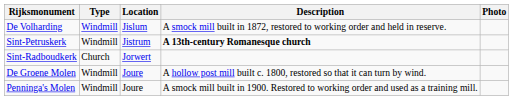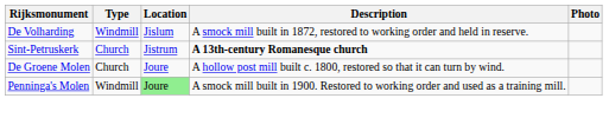 <table class="wikitable">
 <tr>
 <th>Rijksmonument</th>
 <th>Type</th>
 <th>Location</th>
 <th>Description</th>
 <th>Photo</th>
 </tr>
 <tr>
 <td><a href='#'>De Volharding</a><br></td>
 <td><a href='#'>Windmill</a></td>
 <td><a href='#'>Jislum</a></td>
 <td>A <a href='#'>smock mill</a> built in 1872, restored to working order and held in reserve.</td>
 <td></td>
 </tr>
 <tr>
 <td><a href='#'>Sint-Petruskerk</a><br></td>
-<td>Windmill</td>
+<td><a href='#'>Church</a></td>
 <td><a href='#'>Jistrum</a></td>
 <td><strong>A 13th-century Romanesque church</strong></td>
 <td></td>
 </tr>
 <tr>
-<td><a href='#'>Sint-Radboudkerk</a><br></td>
+<td><a href='#'>De Groene Molen</a><br></td>
 <td>Church</td>
-<td><a href='#'>Jorwert</a></td>
-<td></td>
-<td></td>
-</tr>
-<tr>
-<td><a href='#'>De Groene Molen</a><br></td>
-<td>Windmill</td>
 <td><a href='#'>Joure</a></td>
 <td>A <a href='#'>hollow post mill</a> built c. 1800, restored so that it can turn by wind.</td>
 <td></td>
 </tr>
 <tr>
 <td><a href='#'>Penninga's Molen</a><br></td>
 <td>Windmill</td>
-<td>Joure</td>
+<td style="background: lightgreen;">Joure</td>
 <td>A smock mill built in 1900. Restored to working order and used as a training mill.</td>
 <td></td>
 </tr>
 </table>
